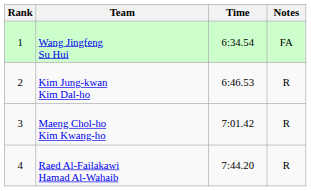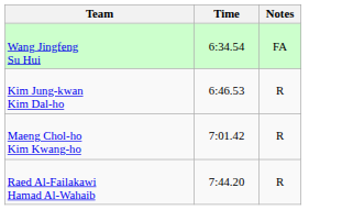 <table class=wikitable style="text-align:center">
 <tr>
-<th width=40>Rank</th>
 <th width=250>Team</th>
 <th width=80>Time</th>
 <th width=50>Notes</th>
 </tr>
 <tr bgcolor="ccffcc">
-<td>1</td>
 <td align=left><br><a href='#'>Wang Jingfeng</a><br><a href='#'>Su Hui</a></td>
 <td>6:34.54</td>
 <td>FA</td>
 </tr>
 <tr>
-<td>2</td>
 <td align=left><br><a href='#'>Kim Jung-kwan</a><br><a href='#'>Kim Dal-ho</a></td>
 <td>6:46.53</td>
 <td>R</td>
 </tr>
 <tr>
-<td>3</td>
 <td align=left><br><a href='#'>Maeng Chol-ho</a><br><a href='#'>Kim Kwang-ho</a></td>
 <td>7:01.42</td>
 <td>R</td>
 </tr>
 <tr>
-<td>4</td>
 <td align=left><br><a href='#'>Raed Al-Failakawi</a><br><a href='#'>Hamad Al-Wahaib</a></td>
 <td>7:44.20</td>
 <td>R</td>
 </tr>
 </table>
